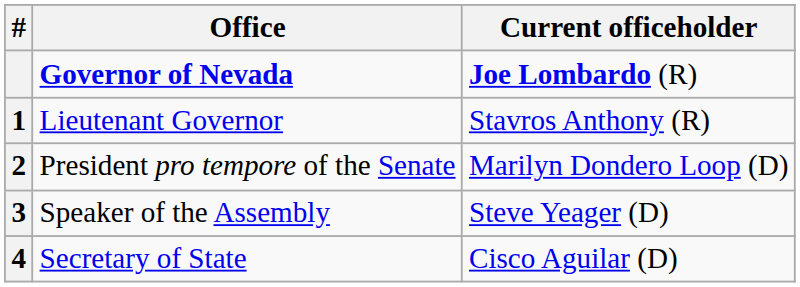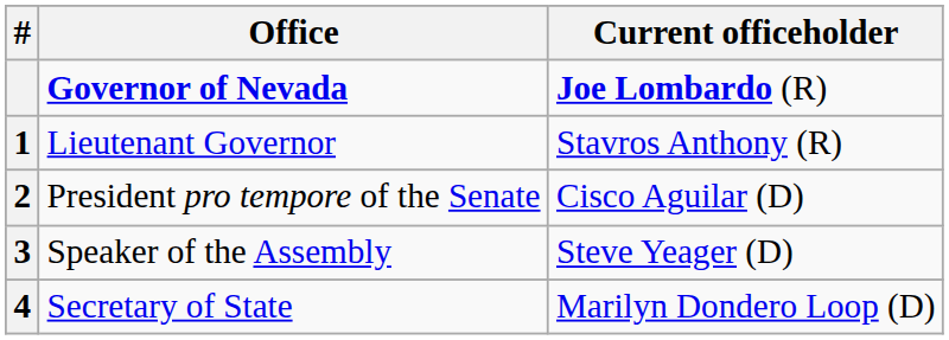 <table class=wikitable>
 <tr>
 <th>#</th>
 <th>Office</th>
 <th>Current officeholder</th>
 </tr>
 <tr>
 <th></th>
 <td><strong><a href='#'>Governor of Nevada</a></strong></td>
 <td><strong><a href='#'>Joe Lombardo</a></strong> (R)</td>
 </tr>
 <tr>
 <th>1</th>
 <td><a href='#'>Lieutenant Governor</a></td>
 <td><a href='#'>Stavros Anthony</a> (R)</td>
 </tr>
 <tr>
 <th>2</th>
 <td>President <em>pro tempore</em> of the <a href='#'>Senate</a></td>
-<td><a href='#'>Marilyn Dondero Loop</a> (D)</td>
+<td><a href='#'>Cisco Aguilar</a> (D)</td>
 </tr>
 <tr>
 <th>3</th>
 <td>Speaker of the <a href='#'>Assembly</a></td>
 <td><a href='#'>Steve Yeager</a> (D)</td>
 </tr>
 <tr>
 <th>4</th>
 <td><a href='#'>Secretary of State</a></td>
-<td><a href='#'>Cisco Aguilar</a> (D)</td>
+<td><a href='#'>Marilyn Dondero Loop</a> (D)</td>
 </tr>
 </table>
